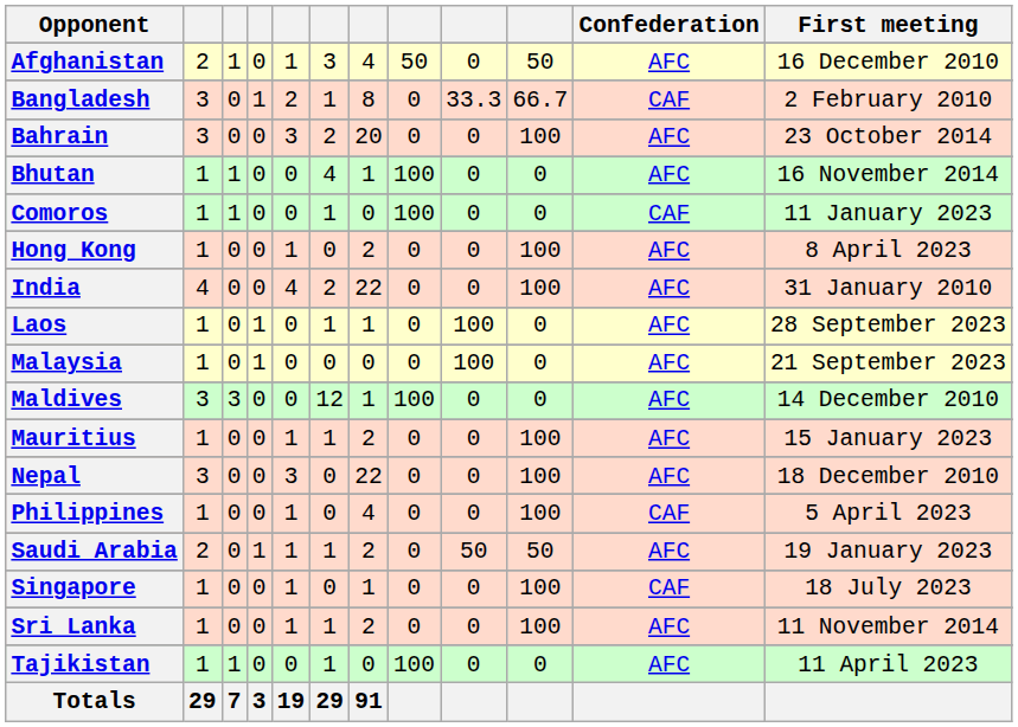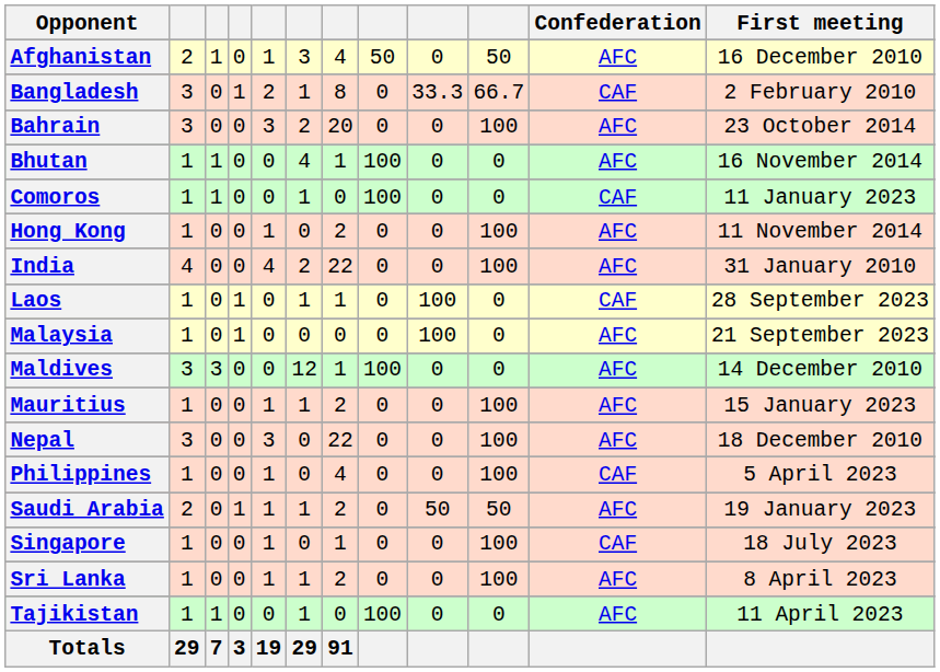 <table class="wikitable plainrowheaders sortable" style="text-align:center">
 <tr>
 <th scope="col">Opponent</th>
 <th scope="col"></th>
 <th scope="col"></th>
 <th scope="col"></th>
 <th scope="col"></th>
 <th scope="col"></th>
 <th scope="col"></th>
 <th scope="col"></th>
 <th scope="col"></th>
 <th scope="col"></th>
 <th>Confederation</th>
 <th>First meeting</th>
 </tr>
 <tr>
 </tr>
 <tr bgcolor="FFFFCC">
 <th scope="row" style="text-align:left;"><strong></strong> <a href='#'>Afghanistan</a></th>
 <td>2</td>
 <td>1</td>
 <td>0</td>
 <td>1</td>
 <td>3</td>
 <td>4</td>
 <td>50</td>
 <td>0</td>
 <td>50</td>
 <td><a href='#'>AFC</a></td>
 <td>16 December 2010</td>
 </tr>
 <tr>
 </tr>
 <tr bgcolor="FFDACC">
 <th scope="row" style="text-align:left;"><strong></strong> <a href='#'>Bangladesh</a></th>
 <td>3</td>
 <td>0</td>
 <td>1</td>
 <td>2</td>
 <td>1</td>
 <td>8</td>
 <td>0</td>
 <td>33.3</td>
 <td>66.7</td>
 <td><a href='#'>CAF</a></td>
 <td>2 February 2010</td>
 </tr>
 <tr>
 </tr>
 <tr bgcolor="FFDACC">
 <th scope="row" style="text-align:left;"><strong></strong> <a href='#'>Bahrain</a></th>
 <td>3</td>
 <td>0</td>
 <td>0</td>
 <td>3</td>
 <td>2</td>
 <td>20</td>
 <td>0</td>
 <td>0</td>
 <td>100</td>
 <td><a href='#'>AFC</a></td>
 <td>23 October 2014</td>
 </tr>
 <tr>
 </tr>
 <tr bgcolor="CCFFCC">
 <th scope="row" style="text-align:left;"><strong></strong> <a href='#'>Bhutan</a></th>
 <td>1</td>
 <td>1</td>
 <td>0</td>
 <td>0</td>
 <td>4</td>
 <td>1</td>
 <td>100</td>
 <td>0</td>
 <td>0</td>
 <td><a href='#'>AFC</a></td>
 <td>16 November 2014</td>
 </tr>
 <tr>
 </tr>
 <tr bgcolor="CCFFCC">
 <th scope="row" style="text-align:left;"><strong></strong> <a href='#'>Comoros</a></th>
 <td>1</td>
 <td>1</td>
 <td>0</td>
 <td>0</td>
 <td>1</td>
 <td>0</td>
 <td>100</td>
 <td>0</td>
 <td>0</td>
 <td><a href='#'>CAF</a></td>
 <td>11 January 2023</td>
 </tr>
 <tr>
 </tr>
 <tr bgcolor="FFDACC">
 <th scope="row" style="text-align:left;"><strong></strong> <a href='#'>Hong Kong</a></th>
 <td>1</td>
 <td>0</td>
 <td>0</td>
 <td>1</td>
 <td>0</td>
 <td>2</td>
 <td>0</td>
 <td>0</td>
 <td>100</td>
 <td><a href='#'>AFC</a></td>
-<td>8 April 2023</td>
+<td>11 November 2014</td>
 </tr>
 <tr>
 </tr>
 <tr bgcolor="FFDACC">
 <th scope="row" style="text-align:left;"><strong></strong> <a href='#'>India</a></th>
 <td>4</td>
 <td>0</td>
 <td>0</td>
 <td>4</td>
 <td>2</td>
 <td>22</td>
 <td>0</td>
 <td>0</td>
 <td>100</td>
 <td><a href='#'>AFC</a></td>
 <td>31 January 2010</td>
 </tr>
 <tr>
 </tr>
 <tr bgcolor="FFFFCC">
 <th scope="row" style="text-align:left;"><strong></strong> <a href='#'>Laos</a></th>
 <td>1</td>
 <td>0</td>
 <td>1</td>
 <td>0</td>
 <td>1</td>
 <td>1</td>
 <td>0</td>
 <td>100</td>
 <td>0</td>
-<td><a href='#'>AFC</a></td>
+<td><a href='#'>CAF</a></td>
 <td>28 September 2023</td>
 </tr>
 <tr>
 </tr>
 <tr bgcolor="FFFFCC">
 <th scope="row" style="text-align:left;"><strong></strong> <a href='#'>Malaysia</a></th>
 <td>1</td>
 <td>0</td>
 <td>1</td>
 <td>0</td>
 <td>0</td>
 <td>0</td>
 <td>0</td>
 <td>100</td>
 <td>0</td>
 <td><a href='#'>AFC</a></td>
 <td>21 September 2023</td>
 </tr>
 <tr>
 </tr>
 <tr bgcolor="CCFFCC">
 <th scope="row" style="text-align:left;"><strong></strong> <a href='#'>Maldives</a></th>
 <td>3</td>
 <td>3</td>
 <td>0</td>
 <td>0</td>
 <td>12</td>
 <td>1</td>
 <td>100</td>
 <td>0</td>
 <td>0</td>
 <td><a href='#'>AFC</a></td>
 <td>14 December 2010</td>
 </tr>
 <tr>
 </tr>
 <tr bgcolor="FFDACC">
 <th scope="row" style="text-align:left;"><strong></strong> <a href='#'>Mauritius</a></th>
 <td>1</td>
 <td>0</td>
 <td>0</td>
 <td>1</td>
 <td>1</td>
 <td>2</td>
 <td>0</td>
 <td>0</td>
 <td>100</td>
 <td><a href='#'>AFC</a></td>
 <td>15 January 2023</td>
 </tr>
 <tr>
 </tr>
 <tr bgcolor="FFDACC">
 <th scope="row" style="text-align:left;"><strong></strong> <a href='#'>Nepal</a></th>
 <td>3</td>
 <td>0</td>
 <td>0</td>
 <td>3</td>
 <td>0</td>
 <td>22</td>
 <td>0</td>
 <td>0</td>
 <td>100</td>
 <td><a href='#'>AFC</a></td>
 <td>18 December 2010</td>
 </tr>
 <tr>
 </tr>
 <tr bgcolor="FFDACC">
 <th scope="row" style="text-align:left;"><strong></strong> <a href='#'>Philippines</a></th>
 <td>1</td>
 <td>0</td>
 <td>0</td>
 <td>1</td>
 <td>0</td>
 <td>4</td>
 <td>0</td>
 <td>0</td>
 <td>100</td>
 <td><a href='#'>CAF</a></td>
 <td>5 April 2023</td>
 </tr>
 <tr>
 </tr>
 <tr bgcolor="FFDACC">
 <th scope="row" style="text-align:left;"><strong></strong> <a href='#'>Saudi Arabia</a></th>
 <td>2</td>
 <td>0</td>
 <td>1</td>
 <td>1</td>
 <td>1</td>
 <td>2</td>
 <td>0</td>
 <td>50</td>
 <td>50</td>
 <td><a href='#'>AFC</a></td>
 <td>19 January 2023</td>
 </tr>
 <tr>
 </tr>
 <tr bgcolor="FFDACC">
 <th scope="row" style="text-align:left;"><strong></strong> <a href='#'>Singapore</a></th>
 <td>1</td>
 <td>0</td>
 <td>0</td>
 <td>1</td>
 <td>0</td>
 <td>1</td>
 <td>0</td>
 <td>0</td>
 <td>100</td>
 <td><a href='#'>CAF</a></td>
 <td>18 July 2023</td>
 </tr>
 <tr>
 </tr>
 <tr bgcolor="FFDACC">
 <th scope="row" style="text-align:left;"><strong></strong> <a href='#'>Sri Lanka</a></th>
 <td>1</td>
 <td>0</td>
 <td>0</td>
 <td>1</td>
 <td>1</td>
 <td>2</td>
 <td>0</td>
 <td>0</td>
 <td>100</td>
 <td><a href='#'>AFC</a></td>
-<td>11 November 2014</td>
+<td>8 April 2023</td>
 </tr>
 <tr>
 </tr>
 <tr bgcolor="CCFFCC">
 <th scope="row" style="text-align:left;"><strong></strong> <a href='#'>Tajikistan</a></th>
 <td>1</td>
 <td>1</td>
 <td>0</td>
 <td>0</td>
 <td>1</td>
 <td>0</td>
 <td>100</td>
 <td>0</td>
 <td>0</td>
 <td><a href='#'>AFC</a></td>
 <td>11 April 2023</td>
 </tr>
 <tr class="sortbottom">
 <th>Totals</th>
 <th>29</th>
 <th>7</th>
 <th>3</th>
 <th>19</th>
 <th>29</th>
 <th>91</th>
 <th></th>
 <th></th>
 <th></th>
 <th></th>
 <th></th>
 </tr>
 </table>
